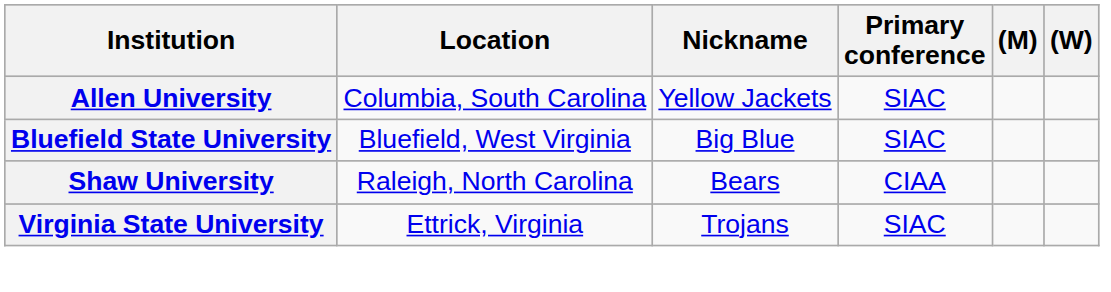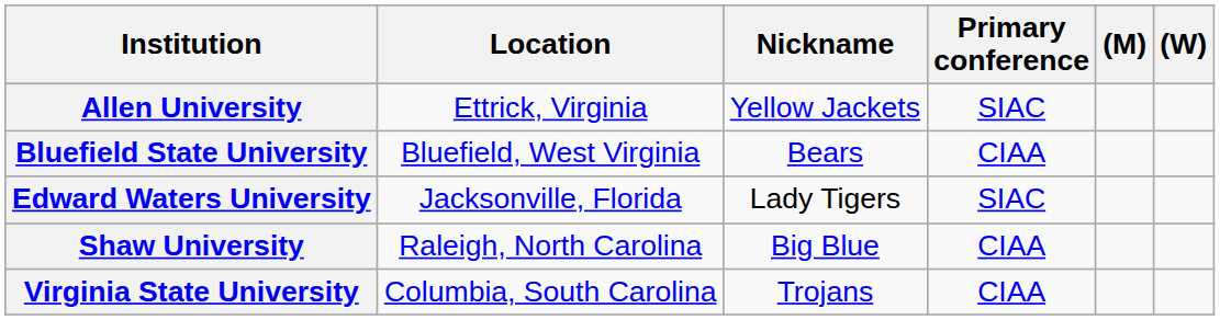 <table class="sortable wikitable" style="text-align:center">
 <tr>
 <th>Institution</th>
 <th>Location</th>
 <th>Nickname</th>
 <th>Primary<br>conference</th>
 <th class="unsortable">(M)</th>
 <th class="unsortable">(W)</th>
 </tr>
 <tr>
 <th><strong><a href='#'>Allen University</a></strong></th>
-<td><a href='#'>Columbia, South Carolina</a></td>
+<td><a href='#'>Ettrick, Virginia</a></td>
 <td><a href='#'>Yellow Jackets</a></td>
 <td><a href='#'>SIAC</a></td>
 <td></td>
 <td></td>
 </tr>
 <tr>
 <th><a href='#'>Bluefield State University</a></th>
 <td><a href='#'>Bluefield, West Virginia</a></td>
-<td><a href='#'>Big Blue</a></td>
+<td><a href='#'>Bears</a></td>
+<td><a href='#'>CIAA</a></td>
+<td></td>
+<td></td>
+</tr>
+<tr>
+<th><strong><a href='#'>Edward Waters University</a></strong></th>
+<td><a href='#'>Jacksonville, Florida</a></td>
+<td>Lady Tigers</td>
 <td><a href='#'>SIAC</a></td>
 <td></td>
 <td></td>
 </tr>
 <tr>
 <th><a href='#'>Shaw University</a></th>
 <td><a href='#'>Raleigh, North Carolina</a></td>
-<td><a href='#'>Bears</a></td>
+<td><a href='#'>Big Blue</a></td>
 <td><a href='#'>CIAA</a></td>
 <td></td>
 <td></td>
 </tr>
 <tr>
 <th><a href='#'>Virginia State University</a></th>
-<td><a href='#'>Ettrick, Virginia</a></td>
+<td><a href='#'>Columbia, South Carolina</a></td>
 <td><a href='#'>Trojans</a></td>
-<td><a href='#'>SIAC</a></td>
+<td><a href='#'>CIAA</a></td>
 <td></td>
 <td></td>
 </tr>
 </table>
